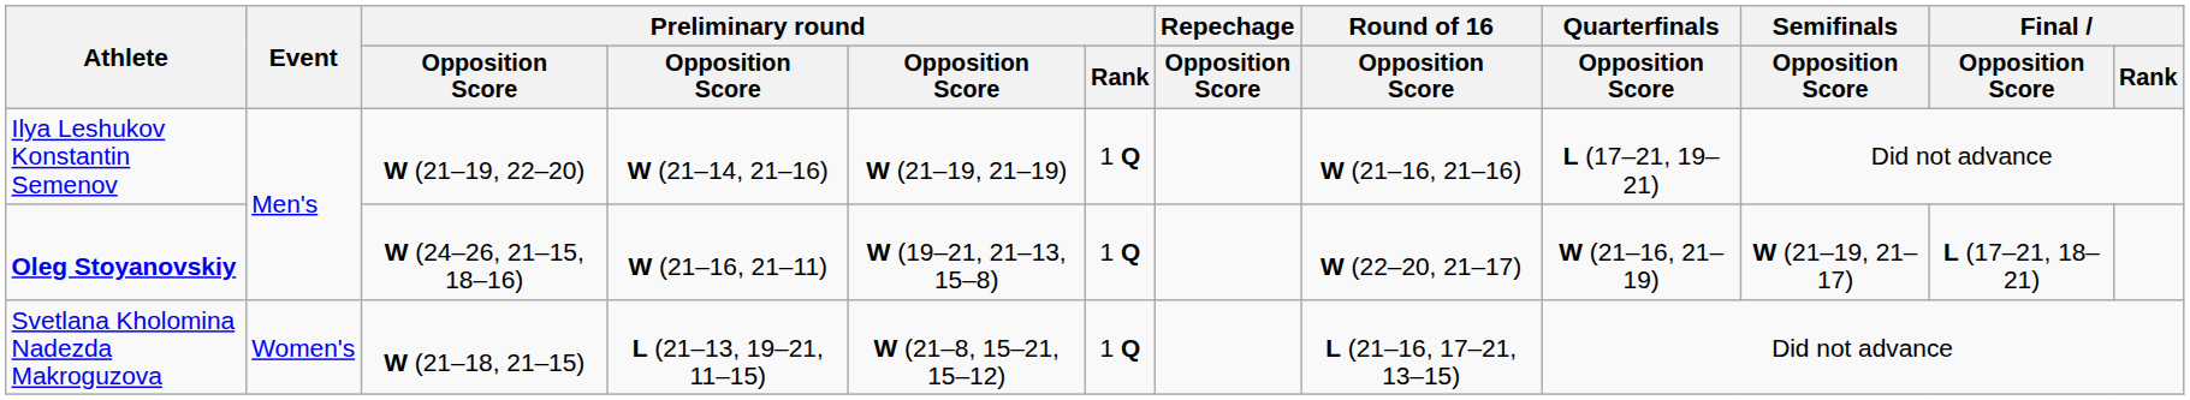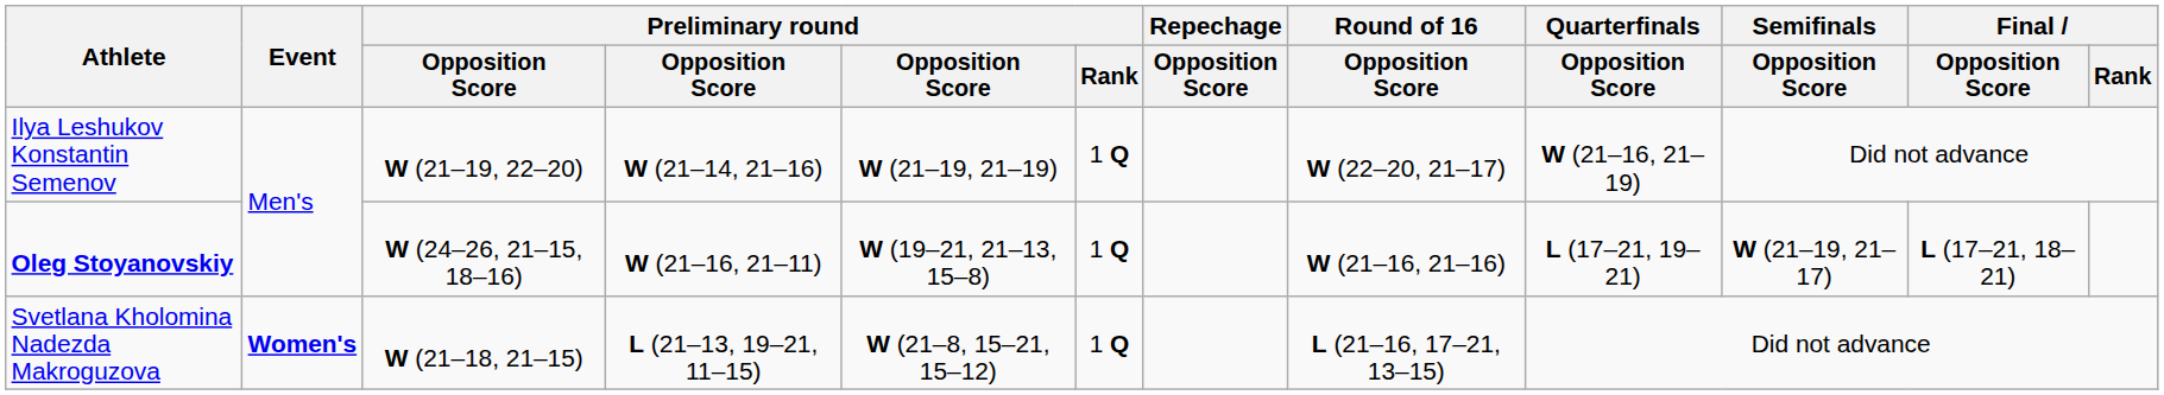 <table class=wikitable style=font-size:90%;text-align:center>
 <tr>
 <th rowspan=2>Athlete</th>
 <th rowspan=2>Event</th>
 <th colspan=4>Preliminary round</th>
 <th>Repechage</th>
 <th>Round of 16</th>
 <th>Quarterfinals</th>
 <th>Semifinals</th>
 <th colspan=2>Final / </th>
 </tr>
 <tr style=font-size:95%>
 <th>Opposition<br>Score</th>
 <th>Opposition<br>Score</th>
 <th>Opposition<br>Score</th>
 <th>Rank</th>
 <th>Opposition<br>Score</th>
 <th>Opposition<br>Score</th>
 <th>Opposition<br>Score</th>
 <th>Opposition<br>Score</th>
 <th>Opposition<br>Score</th>
 <th>Rank</th>
 </tr>
 <tr>
 <td align=left><a href='#'>Ilya Leshukov</a><br><a href='#'>Konstantin Semenov</a></td>
 <td align=left rowspan=2><a href='#'>Men's</a></td>
 <td><br><strong>W</strong> (21–19, 22–20)</td>
 <td><br><strong>W</strong> (21–14, 21–16)</td>
 <td><br><strong>W</strong> (21–19, 21–19)</td>
 <td>1 <strong>Q</strong></td>
 <td></td>
-<td><br><strong>W</strong> (21–16, 21–16)</td>
-<td><br><strong>L</strong> (17–21, 19–21)</td>
+<td><br><strong>W</strong> (22–20, 21–17)</td>
+<td><br><strong>W</strong> (21–16, 21–19)</td>
 <td colspan=3>Did not advance</td>
 </tr>
 <tr>
 <td align=left><strong><br><a href='#'>Oleg Stoyanovskiy</a></strong></td>
 <td><br><strong>W</strong> (24–26, 21–15, 18–16)</td>
 <td><br><strong>W</strong> (21–16, 21–11)</td>
 <td><br><strong>W</strong> (19–21, 21–13, 15–8)</td>
 <td>1 <strong>Q</strong></td>
 <td></td>
-<td><br><strong>W</strong> (22–20, 21–17)</td>
-<td><br><strong>W</strong> (21–16, 21–19)</td>
+<td><br><strong>W</strong> (21–16, 21–16)</td>
+<td><br><strong>L</strong> (17–21, 19–21)</td>
 <td><br><strong>W</strong> (21–19, 21–17)</td>
 <td><br><strong>L</strong> (17–21, 18–21)</td>
 <td></td>
 </tr>
 <tr>
 <td align=left><a href='#'>Svetlana Kholomina</a><br><a href='#'>Nadezda Makroguzova</a></td>
-<td align=left><a href='#'>Women's</a></td>
+<td align=left><strong><a href='#'>Women's</a></strong></td>
 <td><br><strong>W</strong> (21–18, 21–15)</td>
 <td><br><strong>L</strong> (21–13, 19–21, 11–15)</td>
 <td><br><strong>W</strong> (21–8, 15–21, 15–12)</td>
 <td>1 <strong>Q</strong></td>
 <td></td>
 <td><br><strong>L</strong> (21–16, 17–21, 13–15)</td>
 <td colspan=4>Did not advance</td>
 </tr>
 </table>
